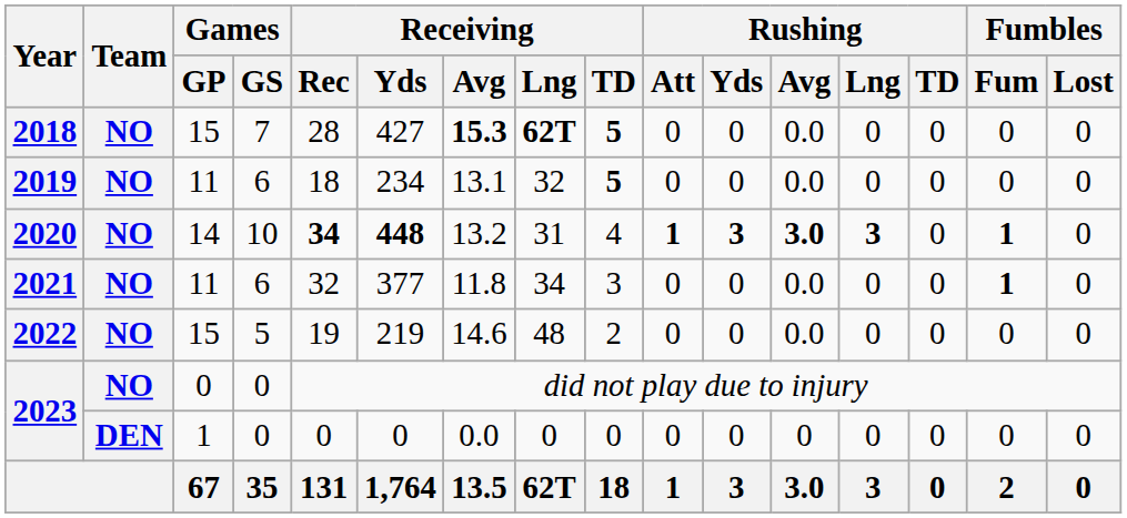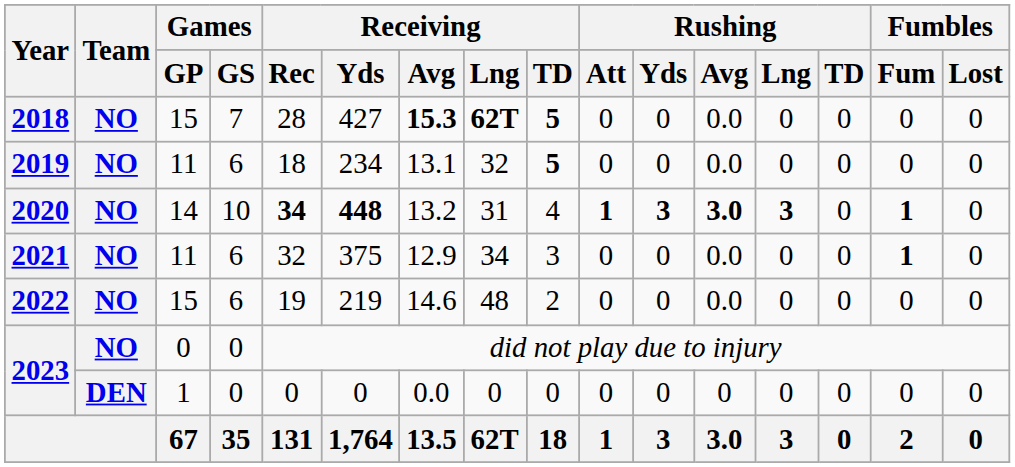 <table class="wikitable" style="text-align: center;">
 <tr>
 <th rowspan="2">Year</th>
 <th rowspan="2">Team</th>
 <th colspan="2">Games</th>
 <th colspan="5">Receiving</th>
 <th colspan="5">Rushing</th>
 <th colspan="2">Fumbles</th>
 </tr>
 <tr>
 <th>GP</th>
 <th>GS</th>
 <th>Rec</th>
 <th>Yds</th>
 <th>Avg</th>
 <th>Lng</th>
 <th>TD</th>
 <th>Att</th>
 <th>Yds</th>
 <th>Avg</th>
 <th>Lng</th>
 <th>TD</th>
 <th>Fum</th>
 <th>Lost</th>
 </tr>
 <tr>
 <th><a href='#'>2018</a></th>
 <th><a href='#'>NO</a></th>
 <td>15</td>
 <td>7</td>
 <td>28</td>
 <td>427</td>
 <td><strong>15.3</strong></td>
 <td><strong>62T</strong></td>
 <td><strong>5</strong></td>
 <td>0</td>
 <td>0</td>
 <td>0.0</td>
 <td>0</td>
 <td>0</td>
 <td>0</td>
 <td>0</td>
 </tr>
 <tr>
 <th><a href='#'>2019</a></th>
 <th><a href='#'>NO</a></th>
 <td>11</td>
 <td>6</td>
 <td>18</td>
 <td>234</td>
 <td>13.1</td>
 <td>32</td>
 <td><strong>5</strong></td>
 <td>0</td>
 <td>0</td>
 <td>0.0</td>
 <td>0</td>
 <td>0</td>
 <td>0</td>
 <td>0</td>
 </tr>
 <tr>
 <th><a href='#'>2020</a></th>
 <th><a href='#'>NO</a></th>
 <td>14</td>
 <td>10</td>
 <td><strong>34</strong></td>
 <td><strong>448</strong></td>
 <td>13.2</td>
 <td>31</td>
 <td>4</td>
 <td><strong>1</strong></td>
 <td><strong>3</strong></td>
 <td><strong>3.0</strong></td>
 <td><strong>3</strong></td>
 <td>0</td>
 <td><strong>1</strong></td>
 <td>0</td>
 </tr>
 <tr>
 <th><a href='#'>2021</a></th>
 <th><a href='#'>NO</a></th>
 <td>11</td>
 <td>6</td>
 <td>32</td>
-<td>377</td>
-<td>11.8</td>
+<td>375</td>
+<td>12.9</td>
 <td>34</td>
 <td>3</td>
 <td>0</td>
 <td>0</td>
 <td>0.0</td>
 <td>0</td>
 <td>0</td>
 <td><strong>1</strong></td>
 <td>0</td>
 </tr>
 <tr>
 <th><a href='#'>2022</a></th>
 <th><a href='#'>NO</a></th>
 <td>15</td>
-<td>5</td>
+<td>6</td>
 <td>19</td>
 <td>219</td>
 <td>14.6</td>
 <td>48</td>
 <td>2</td>
 <td>0</td>
 <td>0</td>
 <td>0.0</td>
 <td>0</td>
 <td>0</td>
 <td>0</td>
 <td>0</td>
 </tr>
 <tr>
 <th rowspan="2"><a href='#'>2023</a></th>
 <th><a href='#'>NO</a></th>
 <td>0</td>
 <td>0</td>
 <td colspan="18"><em>did not play due to injury</em></td>
 </tr>
 <tr>
 <th><a href='#'>DEN</a></th>
 <td>1</td>
 <td>0</td>
 <td>0</td>
 <td>0</td>
 <td>0.0</td>
 <td>0</td>
 <td>0</td>
 <td>0</td>
 <td 0>0</td>
 <td>0</td>
 <td>0</td>
 <td>0</td>
 <td>0</td>
 <td 0>0</td>
 </tr>
 <tr>
 <th colspan="2"></th>
 <th>67</th>
 <th>35</th>
 <th>131</th>
 <th>1,764</th>
 <th>13.5</th>
 <th>62T</th>
 <th>18</th>
 <th>1</th>
 <th>3</th>
 <th>3.0</th>
 <th>3</th>
 <th>0</th>
 <th>2</th>
 <th>0</th>
 </tr>
 </table>
